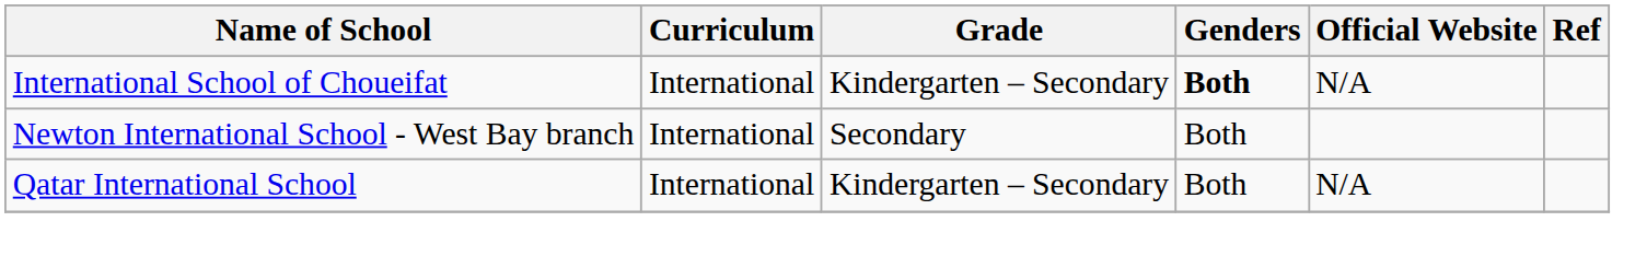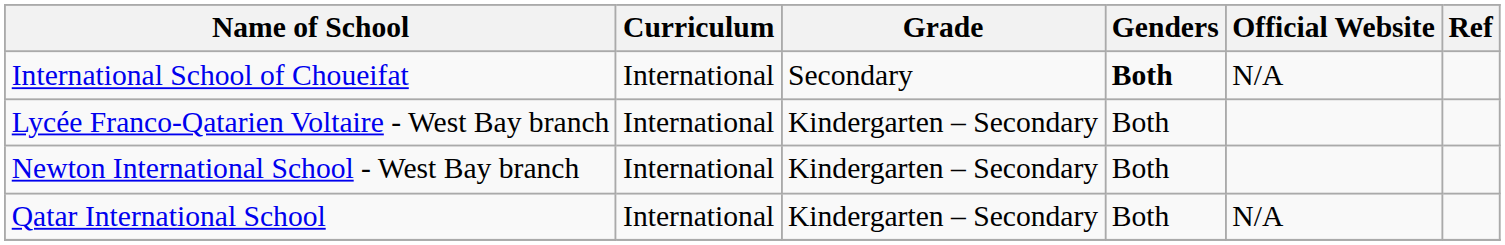 <table class="wikitable">
 <tr>
 <th>Name of School</th>
 <th>Curriculum</th>
 <th>Grade</th>
 <th>Genders</th>
 <th>Official Website</th>
 <th>Ref</th>
 </tr>
 <tr>
 <td><a href='#'>International School of Choueifat</a></td>
 <td>International</td>
-<td>Kindergarten – Secondary</td>
+<td>Secondary</td>
 <td><strong>Both</strong></td>
 <td>N/A</td>
 <td></td>
 </tr>
 <tr>
+<td><a href='#'>Lycée Franco-Qatarien Voltaire</a> - West Bay branch</td>
+<td>International</td>
+<td>Kindergarten – Secondary</td>
+<td>Both</td>
+<td></td>
+<td></td>
+</tr>
+<tr>
 <td><a href='#'>Newton International School</a> - West Bay branch</td>
 <td>International</td>
-<td>Secondary</td>
+<td>Kindergarten – Secondary</td>
 <td>Both</td>
 <td></td>
 <td></td>
 </tr>
 <tr>
 <td><a href='#'>Qatar International School</a></td>
 <td>International</td>
 <td>Kindergarten – Secondary</td>
 <td>Both</td>
 <td>N/A</td>
 <td></td>
 </tr>
 <tr>
 </tr>
 </table>
